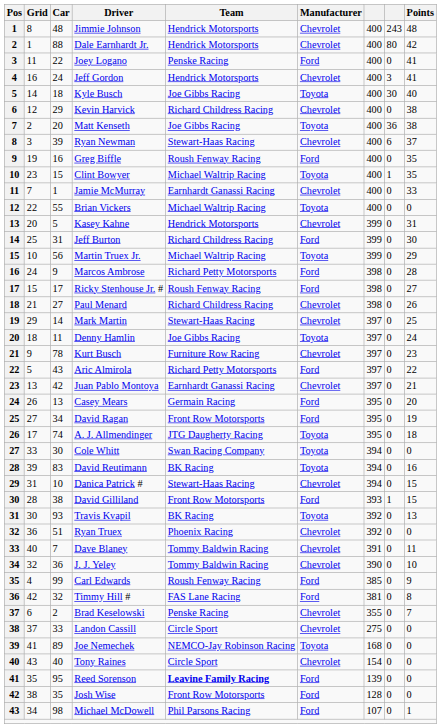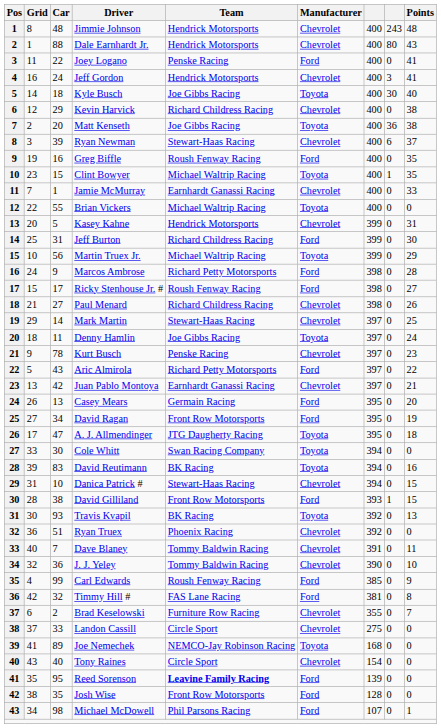 <table class="wikitable" border="1">
 <tr>
 <th>Pos</th>
 <th>Grid</th>
 <th>Car</th>
 <th>Driver</th>
 <th>Team</th>
 <th>Manufacturer</th>
 <th></th>
 <th></th>
 <th>Points</th>
 </tr>
 <tr>
 <th>1</th>
 <td>8</td>
 <td>48</td>
 <td><a href='#'>Jimmie Johnson</a></td>
 <td><a href='#'>Hendrick Motorsports</a></td>
 <td><a href='#'>Chevrolet</a></td>
 <td>400</td>
 <td>243</td>
 <td>48</td>
 </tr>
 <tr>
 <th>2</th>
 <td>1</td>
 <td>88</td>
 <td><a href='#'>Dale Earnhardt Jr.</a></td>
 <td><a href='#'>Hendrick Motorsports</a></td>
 <td><a href='#'>Chevrolet</a></td>
 <td>400</td>
 <td>80</td>
-<td>42</td>
+<td>43</td>
 </tr>
 <tr>
 <th>3</th>
 <td>11</td>
 <td>22</td>
 <td><a href='#'>Joey Logano</a></td>
 <td><a href='#'>Penske Racing</a></td>
 <td><a href='#'>Ford</a></td>
 <td>400</td>
 <td>0</td>
 <td>41</td>
 </tr>
 <tr>
 <th>4</th>
 <td>16</td>
 <td>24</td>
 <td><a href='#'>Jeff Gordon</a></td>
 <td><a href='#'>Hendrick Motorsports</a></td>
 <td><a href='#'>Chevrolet</a></td>
 <td>400</td>
 <td>3</td>
 <td>41</td>
 </tr>
 <tr>
 <th>5</th>
 <td>14</td>
 <td>18</td>
 <td><a href='#'>Kyle Busch</a></td>
 <td><a href='#'>Joe Gibbs Racing</a></td>
 <td><a href='#'>Toyota</a></td>
 <td>400</td>
 <td>30</td>
 <td>40</td>
 </tr>
 <tr>
 <th>6</th>
 <td>12</td>
 <td>29</td>
 <td><a href='#'>Kevin Harvick</a></td>
 <td><a href='#'>Richard Childress Racing</a></td>
 <td><a href='#'>Chevrolet</a></td>
 <td>400</td>
 <td>0</td>
 <td>38</td>
 </tr>
 <tr>
 <th>7</th>
 <td>2</td>
 <td>20</td>
 <td><a href='#'>Matt Kenseth</a></td>
 <td><a href='#'>Joe Gibbs Racing</a></td>
 <td><a href='#'>Toyota</a></td>
 <td>400</td>
 <td>36</td>
 <td>38</td>
 </tr>
 <tr>
 <th>8</th>
 <td>3</td>
 <td>39</td>
 <td><a href='#'>Ryan Newman</a></td>
 <td><a href='#'>Stewart-Haas Racing</a></td>
 <td><a href='#'>Chevrolet</a></td>
 <td>400</td>
 <td>6</td>
 <td>37</td>
 </tr>
 <tr>
 <th>9</th>
 <td>19</td>
 <td>16</td>
 <td><a href='#'>Greg Biffle</a></td>
 <td><a href='#'>Roush Fenway Racing</a></td>
 <td><a href='#'>Ford</a></td>
 <td>400</td>
 <td>0</td>
 <td>35</td>
 </tr>
 <tr>
 <th>10</th>
 <td>23</td>
 <td>15</td>
 <td><a href='#'>Clint Bowyer</a></td>
 <td><a href='#'>Michael Waltrip Racing</a></td>
 <td><a href='#'>Toyota</a></td>
 <td>400</td>
 <td>1</td>
 <td>35</td>
 </tr>
 <tr>
 <th>11</th>
 <td>7</td>
 <td>1</td>
 <td><a href='#'>Jamie McMurray</a></td>
 <td><a href='#'>Earnhardt Ganassi Racing</a></td>
 <td><a href='#'>Chevrolet</a></td>
 <td>400</td>
 <td>0</td>
 <td>33</td>
 </tr>
 <tr>
 <th>12</th>
 <td>22</td>
 <td>55</td>
 <td><a href='#'>Brian Vickers</a></td>
 <td><a href='#'>Michael Waltrip Racing</a></td>
 <td><a href='#'>Toyota</a></td>
 <td>400</td>
 <td>0</td>
 <td>0</td>
 </tr>
 <tr>
 <th>13</th>
 <td>20</td>
 <td>5</td>
 <td><a href='#'>Kasey Kahne</a></td>
 <td><a href='#'>Hendrick Motorsports</a></td>
 <td><a href='#'>Chevrolet</a></td>
 <td>399</td>
 <td>0</td>
 <td>31</td>
 </tr>
 <tr>
 <th>14</th>
 <td>25</td>
 <td>31</td>
 <td><a href='#'>Jeff Burton</a></td>
 <td><a href='#'>Richard Childress Racing</a></td>
 <td><a href='#'>Ford</a></td>
 <td>399</td>
 <td>0</td>
 <td>30</td>
 </tr>
 <tr>
 <th>15</th>
 <td>10</td>
 <td>56</td>
 <td><a href='#'>Martin Truex Jr.</a></td>
 <td><a href='#'>Michael Waltrip Racing</a></td>
 <td><a href='#'>Toyota</a></td>
 <td>399</td>
 <td>0</td>
 <td>29</td>
 </tr>
 <tr>
 <th>16</th>
 <td>24</td>
 <td>9</td>
 <td><a href='#'>Marcos Ambrose</a></td>
 <td><a href='#'>Richard Petty Motorsports</a></td>
 <td><a href='#'>Ford</a></td>
 <td>398</td>
 <td>0</td>
 <td>28</td>
 </tr>
 <tr>
 <th>17</th>
 <td>15</td>
 <td>17</td>
 <td><a href='#'>Ricky Stenhouse Jr.</a> #</td>
 <td><a href='#'>Roush Fenway Racing</a></td>
 <td><a href='#'>Ford</a></td>
 <td>398</td>
 <td>0</td>
 <td>27</td>
 </tr>
 <tr>
 <th>18</th>
 <td>21</td>
 <td>27</td>
 <td><a href='#'>Paul Menard</a></td>
 <td><a href='#'>Richard Childress Racing</a></td>
 <td><a href='#'>Chevrolet</a></td>
 <td>398</td>
 <td>0</td>
 <td>26</td>
 </tr>
 <tr>
 <th>19</th>
 <td>29</td>
 <td>14</td>
 <td><a href='#'>Mark Martin</a></td>
 <td><a href='#'>Stewart-Haas Racing</a></td>
 <td><a href='#'>Chevrolet</a></td>
 <td>397</td>
 <td>0</td>
 <td>25</td>
 </tr>
 <tr>
 <th>20</th>
 <td>18</td>
 <td>11</td>
 <td><a href='#'>Denny Hamlin</a></td>
 <td><a href='#'>Joe Gibbs Racing</a></td>
 <td><a href='#'>Toyota</a></td>
 <td>397</td>
 <td>0</td>
 <td>24</td>
 </tr>
 <tr>
 <th>21</th>
 <td>9</td>
 <td>78</td>
 <td><a href='#'>Kurt Busch</a></td>
-<td><a href='#'>Furniture Row Racing</a></td>
+<td><a href='#'>Penske Racing</a></td>
 <td><a href='#'>Chevrolet</a></td>
 <td>397</td>
 <td>0</td>
 <td>23</td>
 </tr>
 <tr>
 <th>22</th>
 <td>5</td>
 <td>43</td>
 <td><a href='#'>Aric Almirola</a></td>
 <td><a href='#'>Richard Petty Motorsports</a></td>
 <td><a href='#'>Ford</a></td>
 <td>397</td>
 <td>0</td>
 <td>22</td>
 </tr>
 <tr>
 <th>23</th>
 <td>13</td>
 <td>42</td>
 <td><a href='#'>Juan Pablo Montoya</a></td>
 <td><a href='#'>Earnhardt Ganassi Racing</a></td>
 <td><a href='#'>Chevrolet</a></td>
 <td>397</td>
 <td>0</td>
 <td>21</td>
 </tr>
 <tr>
 <th>24</th>
 <td>26</td>
 <td>13</td>
 <td><a href='#'>Casey Mears</a></td>
 <td><a href='#'>Germain Racing</a></td>
 <td><a href='#'>Ford</a></td>
 <td>395</td>
 <td>0</td>
 <td>20</td>
 </tr>
 <tr>
 <th>25</th>
 <td>27</td>
 <td>34</td>
 <td><a href='#'>David Ragan</a></td>
 <td><a href='#'>Front Row Motorsports</a></td>
 <td><a href='#'>Ford</a></td>
 <td>395</td>
 <td>0</td>
 <td>19</td>
 </tr>
 <tr>
 <th>26</th>
 <td>17</td>
-<td>74</td>
+<td>47</td>
 <td><a href='#'>A. J. Allmendinger</a></td>
 <td><a href='#'>JTG Daugherty Racing</a></td>
 <td><a href='#'>Toyota</a></td>
 <td>395</td>
 <td>0</td>
 <td>18</td>
 </tr>
 <tr>
 <th>27</th>
 <td>33</td>
 <td>30</td>
 <td><a href='#'>Cole Whitt</a></td>
 <td><a href='#'>Swan Racing Company</a></td>
 <td><a href='#'>Toyota</a></td>
 <td>394</td>
 <td>0</td>
 <td>0</td>
 </tr>
 <tr>
 <th>28</th>
 <td>39</td>
 <td>83</td>
 <td><a href='#'>David Reutimann</a></td>
 <td><a href='#'>BK Racing</a></td>
 <td><a href='#'>Toyota</a></td>
 <td>394</td>
 <td>0</td>
 <td>16</td>
 </tr>
 <tr>
 <th>29</th>
 <td>31</td>
 <td>10</td>
 <td><a href='#'>Danica Patrick</a> #</td>
 <td><a href='#'>Stewart-Haas Racing</a></td>
 <td><a href='#'>Chevrolet</a></td>
 <td>394</td>
 <td>0</td>
 <td>15</td>
 </tr>
 <tr>
 <th>30</th>
 <td>28</td>
 <td>38</td>
 <td><a href='#'>David Gilliland</a></td>
 <td><a href='#'>Front Row Motorsports</a></td>
 <td><a href='#'>Ford</a></td>
 <td>393</td>
 <td>1</td>
 <td>15</td>
 </tr>
 <tr>
 <th>31</th>
 <td>30</td>
 <td>93</td>
 <td><a href='#'>Travis Kvapil</a></td>
 <td><a href='#'>BK Racing</a></td>
 <td><a href='#'>Toyota</a></td>
 <td>392</td>
 <td>0</td>
 <td>13</td>
 </tr>
 <tr>
 <th>32</th>
 <td>36</td>
 <td>51</td>
 <td><a href='#'>Ryan Truex</a></td>
 <td><a href='#'>Phoenix Racing</a></td>
 <td><a href='#'>Chevrolet</a></td>
 <td>392</td>
 <td>0</td>
 <td>0</td>
 </tr>
 <tr>
 <th>33</th>
 <td>40</td>
 <td>7</td>
 <td><a href='#'>Dave Blaney</a></td>
 <td><a href='#'>Tommy Baldwin Racing</a></td>
 <td><a href='#'>Chevrolet</a></td>
 <td>391</td>
 <td>0</td>
 <td>11</td>
 </tr>
 <tr>
 <th>34</th>
 <td>32</td>
 <td>36</td>
 <td><a href='#'>J. J. Yeley</a></td>
 <td><a href='#'>Tommy Baldwin Racing</a></td>
 <td><a href='#'>Chevrolet</a></td>
 <td>390</td>
 <td>0</td>
 <td>10</td>
 </tr>
 <tr>
 <th>35</th>
 <td>4</td>
 <td>99</td>
 <td><a href='#'>Carl Edwards</a></td>
 <td><a href='#'>Roush Fenway Racing</a></td>
 <td><a href='#'>Ford</a></td>
 <td>385</td>
 <td>0</td>
 <td>9</td>
 </tr>
 <tr>
 <th>36</th>
 <td>42</td>
 <td>32</td>
 <td><a href='#'>Timmy Hill</a> #</td>
 <td><a href='#'>FAS Lane Racing</a></td>
 <td><a href='#'>Ford</a></td>
 <td>381</td>
 <td>0</td>
 <td>8</td>
 </tr>
 <tr>
 <th>37</th>
 <td>6</td>
 <td>2</td>
 <td><a href='#'>Brad Keselowski</a></td>
-<td><a href='#'>Penske Racing</a></td>
+<td><a href='#'>Furniture Row Racing</a></td>
 <td><a href='#'>Chevrolet</a></td>
 <td>355</td>
 <td>0</td>
 <td>7</td>
 </tr>
 <tr>
 <th>38</th>
 <td>37</td>
 <td>33</td>
 <td><a href='#'>Landon Cassill</a></td>
 <td><a href='#'>Circle Sport</a></td>
 <td><a href='#'>Chevrolet</a></td>
 <td>275</td>
 <td>0</td>
 <td>0</td>
 </tr>
 <tr>
 <th>39</th>
 <td>41</td>
 <td>89</td>
 <td><a href='#'>Joe Nemechek</a></td>
 <td><a href='#'>NEMCO-Jay Robinson Racing</a></td>
 <td><a href='#'>Toyota</a></td>
 <td>168</td>
 <td>0</td>
 <td>0</td>
 </tr>
 <tr>
 <th>40</th>
 <td>43</td>
 <td>40</td>
 <td><a href='#'>Tony Raines</a></td>
 <td><a href='#'>Circle Sport</a></td>
 <td><a href='#'>Chevrolet</a></td>
 <td>154</td>
 <td>0</td>
 <td>0</td>
 </tr>
 <tr>
 <th>41</th>
 <td>35</td>
 <td>95</td>
 <td><a href='#'>Reed Sorenson</a></td>
 <td><strong><a href='#'>Leavine Family Racing</a></strong></td>
 <td><a href='#'>Ford</a></td>
 <td>139</td>
 <td>0</td>
 <td>0</td>
 </tr>
 <tr>
 <th>42</th>
 <td>38</td>
 <td>35</td>
 <td><a href='#'>Josh Wise</a></td>
 <td><a href='#'>Front Row Motorsports</a></td>
 <td><a href='#'>Ford</a></td>
 <td>128</td>
 <td>0</td>
 <td>0</td>
 </tr>
 <tr>
 <th>43</th>
 <td>34</td>
 <td>98</td>
 <td><a href='#'>Michael McDowell</a></td>
 <td><a href='#'>Phil Parsons Racing</a></td>
 <td><a href='#'>Ford</a></td>
 <td>107</td>
 <td>0</td>
 <td>1</td>
 </tr>
 <tr class="sortbottom">
 <td colspan="9"></td>
 </tr>
 </table>
